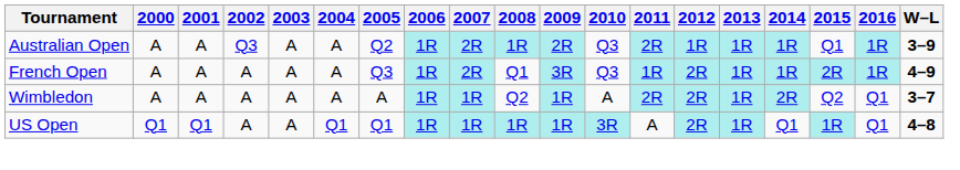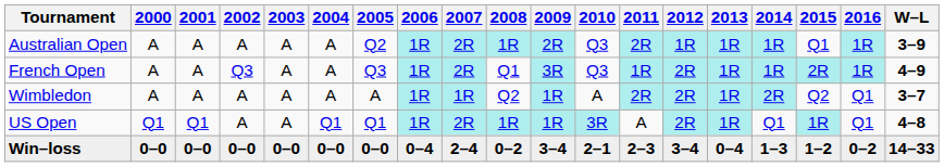 <table class=wikitable style=text-align:center>
 <tr>
 <th>Tournament</th>
 <th><a href='#'>2000</a></th>
 <th><a href='#'>2001</a></th>
 <th><a href='#'>2002</a></th>
 <th><a href='#'>2003</a></th>
 <th><a href='#'>2004</a></th>
 <th><a href='#'>2005</a></th>
 <th><a href='#'>2006</a></th>
 <th><a href='#'>2007</a></th>
 <th><a href='#'>2008</a></th>
 <th><a href='#'>2009</a></th>
 <th><a href='#'>2010</a></th>
 <th><a href='#'>2011</a></th>
 <th><a href='#'>2012</a></th>
 <th><a href='#'>2013</a></th>
 <th><a href='#'>2014</a></th>
 <th><a href='#'>2015</a></th>
 <th><a href='#'>2016</a></th>
 <th>W–L</th>
 </tr>
 <tr>
 <td align=left><a href='#'>Australian Open</a></td>
 <td>A</td>
 <td>A</td>
-<td><a href='#'>Q3</a></td>
+<td>A</td>
 <td>A</td>
 <td>A</td>
 <td><a href='#'>Q2</a></td>
 <td bgcolor=afeeee><a href='#'>1R</a></td>
 <td bgcolor=afeeee><a href='#'>2R</a></td>
 <td bgcolor=afeeee><a href='#'>1R</a></td>
 <td bgcolor=afeeee><a href='#'>2R</a></td>
 <td><a href='#'>Q3</a></td>
 <td bgcolor=afeeee><a href='#'>2R</a></td>
 <td bgcolor=afeeee><a href='#'>1R</a></td>
 <td bgcolor=afeeee><a href='#'>1R</a></td>
 <td bgcolor=afeeee><a href='#'>1R</a></td>
 <td><a href='#'>Q1</a></td>
 <td bgcolor=afeeee><a href='#'>1R</a></td>
 <td><strong>3–9</strong></td>
 </tr>
 <tr>
 <td align=left><a href='#'>French Open</a></td>
 <td>A</td>
 <td>A</td>
-<td>A</td>
+<td><a href='#'>Q3</a></td>
 <td>A</td>
 <td>A</td>
 <td><a href='#'>Q3</a></td>
 <td bgcolor=afeeee><a href='#'>1R</a></td>
 <td bgcolor=afeeee><a href='#'>2R</a></td>
 <td><a href='#'>Q1</a></td>
 <td bgcolor=afeeee><a href='#'>3R</a></td>
 <td><a href='#'>Q3</a></td>
 <td bgcolor=afeeee><a href='#'>1R</a></td>
 <td bgcolor=afeeee><a href='#'>2R</a></td>
 <td bgcolor=afeeee><a href='#'>1R</a></td>
 <td bgcolor=afeeee><a href='#'>1R</a></td>
 <td bgcolor=afeeee><a href='#'>2R</a></td>
 <td bgcolor=afeeee><a href='#'>1R</a></td>
 <td><strong>4–9</strong></td>
 </tr>
 <tr>
 <td align=left><a href='#'>Wimbledon</a></td>
 <td>A</td>
 <td>A</td>
 <td>A</td>
 <td>A</td>
 <td>A</td>
 <td>A</td>
 <td bgcolor=afeeee><a href='#'>1R</a></td>
 <td bgcolor=afeeee><a href='#'>1R</a></td>
 <td><a href='#'>Q2</a></td>
 <td bgcolor=afeeee><a href='#'>1R</a></td>
 <td>A</td>
 <td bgcolor=afeeee><a href='#'>2R</a></td>
 <td bgcolor=afeeee><a href='#'>2R</a></td>
 <td bgcolor=afeeee><a href='#'>1R</a></td>
 <td bgcolor=afeeee><a href='#'>2R</a></td>
 <td><a href='#'>Q2</a></td>
 <td><a href='#'>Q1</a></td>
 <td><strong>3–7</strong></td>
 </tr>
 <tr>
 <td align=left><a href='#'>US Open</a></td>
 <td><a href='#'>Q1</a></td>
 <td><a href='#'>Q1</a></td>
 <td>A</td>
 <td>A</td>
 <td><a href='#'>Q1</a></td>
 <td><a href='#'>Q1</a></td>
 <td bgcolor=afeeee><a href='#'>1R</a></td>
-<td bgcolor=afeeee><a href='#'>1R</a></td>
+<td bgcolor=afeeee><a href='#'>2R</a></td>
 <td bgcolor=afeeee><a href='#'>1R</a></td>
 <td bgcolor=afeeee><a href='#'>1R</a></td>
 <td bgcolor=afeeee><a href='#'>3R</a></td>
 <td>A</td>
 <td bgcolor=afeeee><a href='#'>2R</a></td>
 <td bgcolor=afeeee><a href='#'>1R</a></td>
 <td><a href='#'>Q1</a></td>
 <td bgcolor=afeeee><a href='#'>1R</a></td>
 <td><a href='#'>Q1</a></td>
 <td><strong>4–8</strong></td>
 </tr>
+<tr style=background:#efefef;font-weight:bold>
+<td style="text-align:left">Win–loss</td>
+<td>0–0</td>
+<td>0–0</td>
+<td>0–0</td>
+<td>0–0</td>
+<td>0–0</td>
+<td>0–0</td>
+<td>0–4</td>
+<td>2–4</td>
+<td>0–2</td>
+<td>3–4</td>
+<td>2–1</td>
+<td>2–3</td>
+<td>3–4</td>
+<td>0–4</td>
+<td>1–3</td>
+<td>1–2</td>
+<td>0–2</td>
+<td>14–33</td>
+</tr>
 </table>
